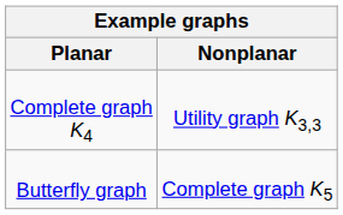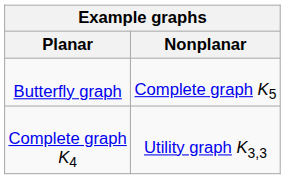 <table class="wikitable" align="right" style="margin-left: 1em;">
 <tr>
 <th colspan="2">Example graphs</th>
 </tr>
 <tr>
 <th>Planar</th>
 <th>Nonplanar</th>
 </tr>
 <tr>
+<td align="center"> <br> <a href='#'>Butterfly graph</a></td>
+<td align="center"> <br><a href='#'>Complete graph</a> <em>K</em><sub>5</sub></td>
+</tr>
+<tr>
 <td align="center"> <br> <a href='#'>Complete graph</a><br> <em>K</em><sub>4</sub></td>
 <td align="center"> <br><a href='#'>Utility graph</a> <em>K</em><sub>3,3</sub></td>
 </tr>
-<tr>
-<td align="center"> <br> <a href='#'>Butterfly graph</a></td>
-<td align="center"> <br><a href='#'>Complete graph</a> <em>K</em><sub>5</sub></td>
-</tr>
 </table>
